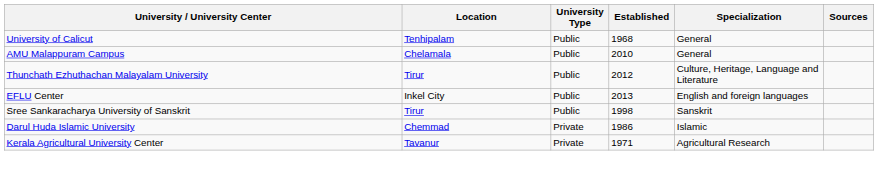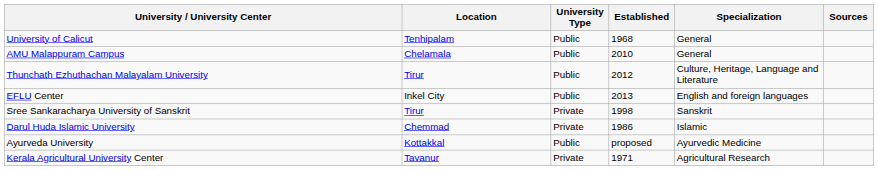 <table class="wikitable sortable collapsible plainrowheaders" border="1" style="text-align:left; width:90%">
 <tr>
 <th scope="col" style="width: 40%;">University / University Center</th>
 <th scope="col" style="width: 15%;">Location</th>
 <th scope="col" style="width: 5%;">University Type</th>
 <th scope="col" style="width: 5%;">Established</th>
 <th scope="col" style="width: 15%;">Specialization</th>
 <th scope="col" style="width: 5%;" class="unsortable">Sources</th>
 </tr>
 <tr>
 <td><a href='#'>University of Calicut</a></td>
 <td><a href='#'>Tenhipalam</a></td>
 <td>Public</td>
 <td>1968</td>
 <td>General</td>
 <td></td>
 </tr>
 <tr>
 <td><a href='#'>AMU Malappuram Campus</a></td>
 <td><a href='#'>Chelamala</a></td>
 <td>Public</td>
 <td>2010</td>
 <td>General</td>
 <td></td>
 </tr>
 <tr>
 <td><a href='#'>Thunchath Ezhuthachan Malayalam University</a></td>
 <td><a href='#'>Tirur</a></td>
 <td>Public</td>
 <td>2012</td>
 <td>Culture, Heritage, Language and Literature</td>
 <td></td>
 </tr>
 <tr>
 <td><a href='#'>EFLU</a> Center</td>
 <td>Inkel City</td>
 <td>Public</td>
 <td>2013</td>
 <td>English and foreign languages</td>
 <td></td>
 </tr>
 <tr>
 <td>Sree Sankaracharya University of Sanskrit</td>
 <td><a href='#'>Tirur</a></td>
-<td>Public</td>
+<td>Private</td>
 <td>1998</td>
 <td>Sanskrit</td>
 <td></td>
 </tr>
 <tr>
 <td><a href='#'>Darul Huda Islamic University</a></td>
 <td><a href='#'>Chemmad</a></td>
 <td>Private</td>
 <td>1986</td>
 <td>Islamic</td>
 <td></td>
 </tr>
 <tr>
+<td>Ayurveda University</td>
+<td><a href='#'>Kottakkal</a></td>
+<td>Public</td>
+<td>proposed</td>
+<td>Ayurvedic Medicine</td>
+<td></td>
+</tr>
+<tr>
 <td><a href='#'>Kerala Agricultural University</a> Center</td>
 <td><a href='#'>Tavanur</a></td>
 <td>Private</td>
 <td>1971</td>
 <td>Agricultural Research</td>
 <td></td>
 </tr>
 </table>
